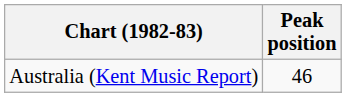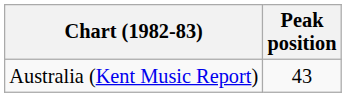 <table class="wikitable">
 <tr>
 <th>Chart (1982-83)</th>
 <th>Peak<br>position</th>
 </tr>
 <tr>
 <td>Australia (<a href='#'>Kent Music Report</a>)</td>
-<td align="center">46</td>
+<td align="center">43</td>
 </tr>
 </table>
